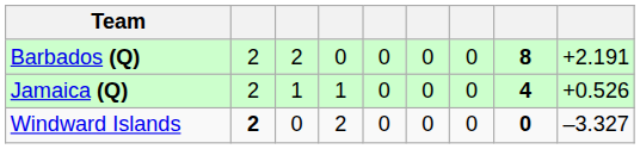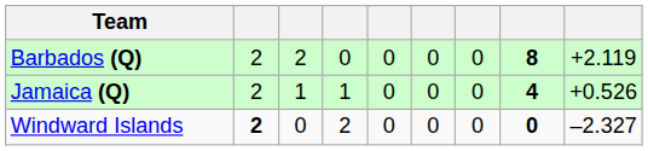 <table class="wikitable" style="text-align:center">
 <tr>
 <th width="160">Team</th>
 <th width="25"></th>
 <th width="25"></th>
 <th width="25"></th>
 <th width="25"></th>
 <th width="25"></th>
 <th width="25"></th>
 <th width="40"></th>
 <th width="50"></th>
 </tr>
 <tr style="background:#cfc;">
 <td style="text-align:left"><a href='#'>Barbados</a> <strong>(Q)</strong></td>
 <td>2</td>
 <td>2</td>
 <td>0</td>
 <td>0</td>
 <td>0</td>
 <td>0</td>
 <td><strong>8</strong></td>
-<td>+2.191</td>
+<td>+2.119</td>
 </tr>
 <tr style="background:#cfc;">
 <td style="text-align:left"><a href='#'>Jamaica</a> <strong>(Q)</strong></td>
 <td>2</td>
 <td>1</td>
 <td>1</td>
 <td>0</td>
 <td>0</td>
 <td>0</td>
 <td><strong>4</strong></td>
 <td>+0.526</td>
 </tr>
 <tr>
 <td style="text-align:left"><a href='#'>Windward Islands</a></td>
 <td><strong>2</strong></td>
 <td>0</td>
 <td>2</td>
 <td>0</td>
 <td>0</td>
 <td>0</td>
 <td><strong>0</strong></td>
-<td>–3.327</td>
+<td>–2.327</td>
 </tr>
 </table>
